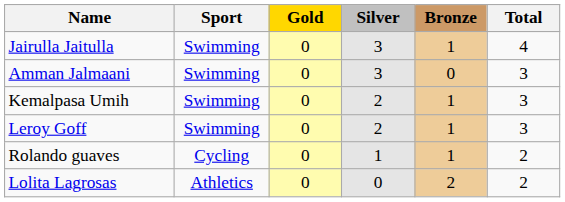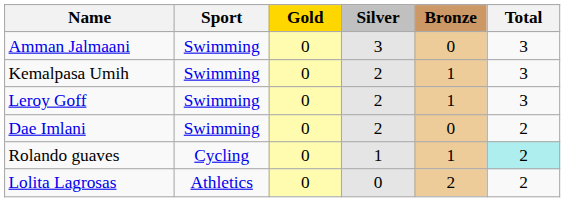 <table class="wikitable" style="text-align:center;">
 <tr>
 <th width=150>Name</th>
 <th width=80>Sport</th>
 <td bgcolor=gold width=60><strong>Gold</strong></td>
 <td bgcolor=silver width=60><strong>Silver</strong></td>
 <td bgcolor=#cc9966 width=60><strong>Bronze</strong></td>
 <th width=60>Total</th>
-</tr>
-<tr>
-<td align=left><a href='#'>Jairulla Jaitulla</a></td>
-<td><a href='#'>Swimming</a></td>
-<td bgcolor=#fffcaf>0</td>
-<td bgcolor=#e5e5e5>3</td>
-<td bgcolor=#eecc99>1</td>
-<td>4</td>
 </tr>
 <tr>
 <td align=left><a href='#'>Amman Jalmaani</a></td>
 <td><a href='#'>Swimming</a></td>
 <td bgcolor=#fffcaf>0</td>
 <td bgcolor=#e5e5e5>3</td>
 <td bgcolor=#eecc99>0</td>
 <td>3</td>
 </tr>
 <tr>
 <td align=left>Kemalpasa Umih</td>
 <td><a href='#'>Swimming</a></td>
 <td bgcolor=#fffcaf>0</td>
 <td bgcolor=#e5e5e5>2</td>
 <td bgcolor=#eecc99>1</td>
 <td>3</td>
 </tr>
 <tr>
 <td align=left><a href='#'>Leroy Goff</a></td>
 <td><a href='#'>Swimming</a></td>
 <td bgcolor=#fffcaf>0</td>
 <td bgcolor=#e5e5e5>2</td>
 <td bgcolor=#eecc99>1</td>
 <td>3</td>
 </tr>
 <tr>
+<td align=left><a href='#'>Dae Imlani</a></td>
+<td><a href='#'>Swimming</a></td>
+<td bgcolor=#fffcaf>0</td>
+<td bgcolor=#e5e5e5>2</td>
+<td bgcolor=#eecc99>0</td>
+<td>2</td>
+</tr>
+<tr>
 <td align=left>Rolando guaves</td>
 <td><a href='#'>Cycling</a></td>
 <td bgcolor=#fffcaf>0</td>
 <td bgcolor=#e5e5e5>1</td>
 <td bgcolor=#eecc99>1</td>
-<td>2</td>
+<td style="background: paleturquoise;">2</td>
 </tr>
 <tr>
 <td align=left><a href='#'>Lolita Lagrosas</a></td>
 <td><a href='#'>Athletics</a></td>
 <td bgcolor=#fffcaf>0</td>
 <td bgcolor=#e5e5e5>0</td>
 <td bgcolor=#eecc99>2</td>
 <td>2</td>
 </tr>
 </table>
